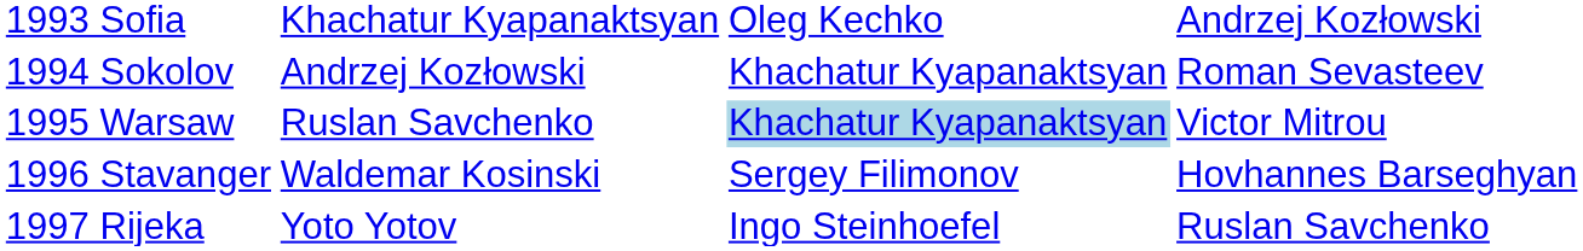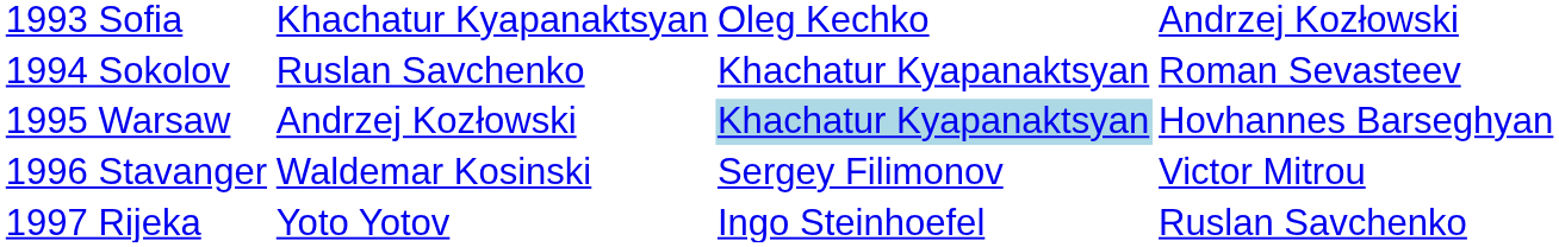 <table>
 <tr>
 <td><a href='#'>1993 Sofia</a></td>
 <td> <a href='#'>Khachatur Kyapanaktsyan</a></td>
 <td> <a href='#'>Oleg Kechko</a></td>
 <td> <a href='#'>Andrzej Kozłowski</a></td>
 </tr>
 <tr>
 <td><a href='#'>1994 Sokolov</a></td>
-<td> <a href='#'>Andrzej Kozłowski</a></td>
+<td> <a href='#'>Ruslan Savchenko</a></td>
 <td> <a href='#'>Khachatur Kyapanaktsyan</a></td>
 <td> <a href='#'>Roman Sevasteev</a></td>
 </tr>
 <tr>
 <td><a href='#'>1995 Warsaw</a></td>
-<td> <a href='#'>Ruslan Savchenko</a></td>
+<td> <a href='#'>Andrzej Kozłowski</a></td>
 <td style="background: lightblue;"> <a href='#'>Khachatur Kyapanaktsyan</a></td>
-<td> <a href='#'>Victor Mitrou</a></td>
+<td> <a href='#'>Hovhannes Barseghyan</a></td>
 </tr>
 <tr>
 <td><a href='#'>1996 Stavanger</a></td>
 <td> <a href='#'>Waldemar Kosinski</a></td>
 <td> <a href='#'>Sergey Filimonov</a></td>
-<td> <a href='#'>Hovhannes Barseghyan</a></td>
+<td> <a href='#'>Victor Mitrou</a></td>
 </tr>
 <tr>
 <td><a href='#'>1997 Rijeka</a></td>
 <td> <a href='#'>Yoto Yotov</a></td>
 <td> <a href='#'>Ingo Steinhoefel</a></td>
 <td> <a href='#'>Ruslan Savchenko</a></td>
 </tr>
 </table>
